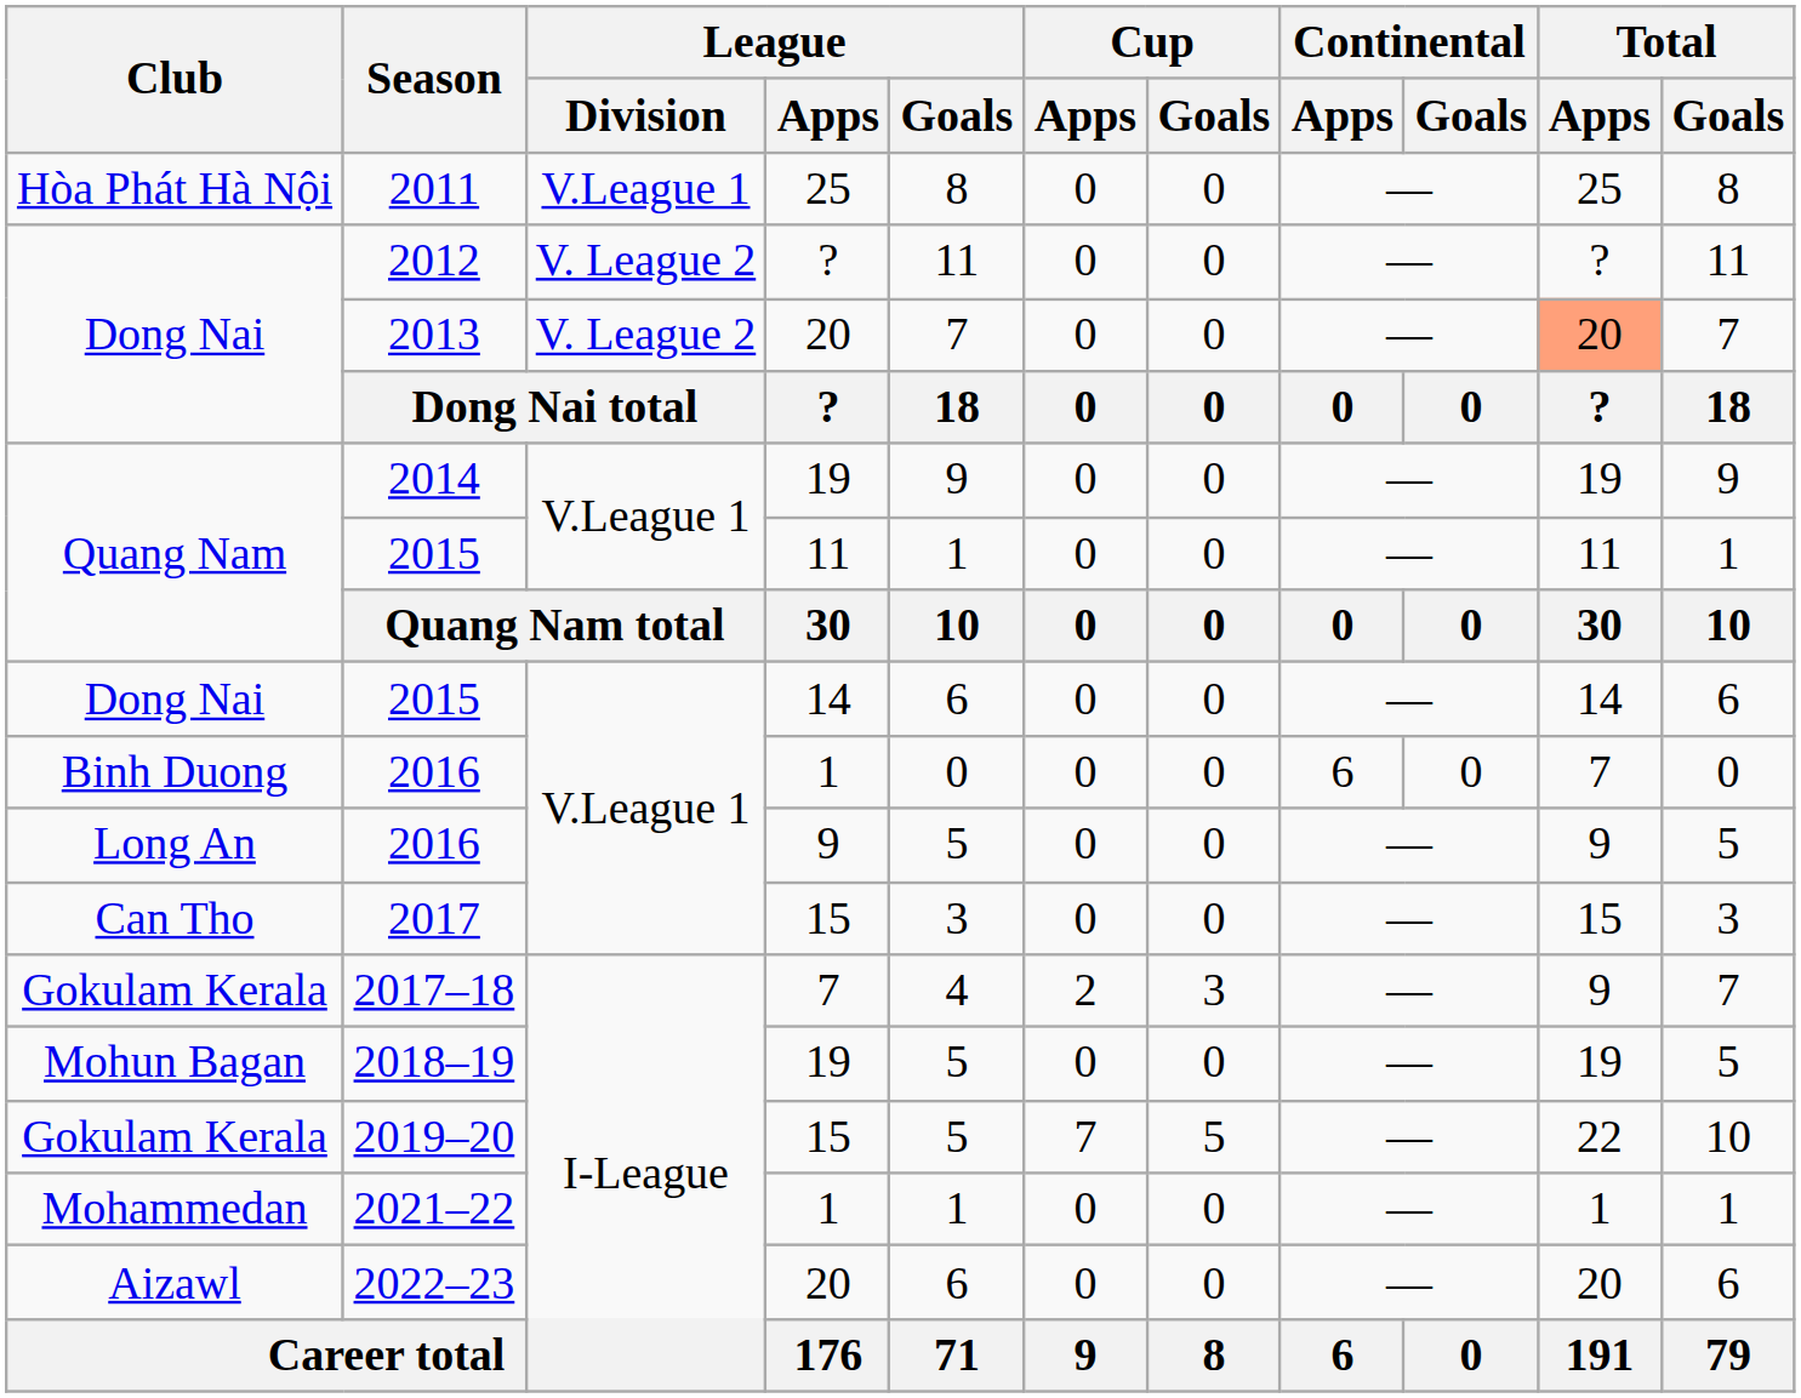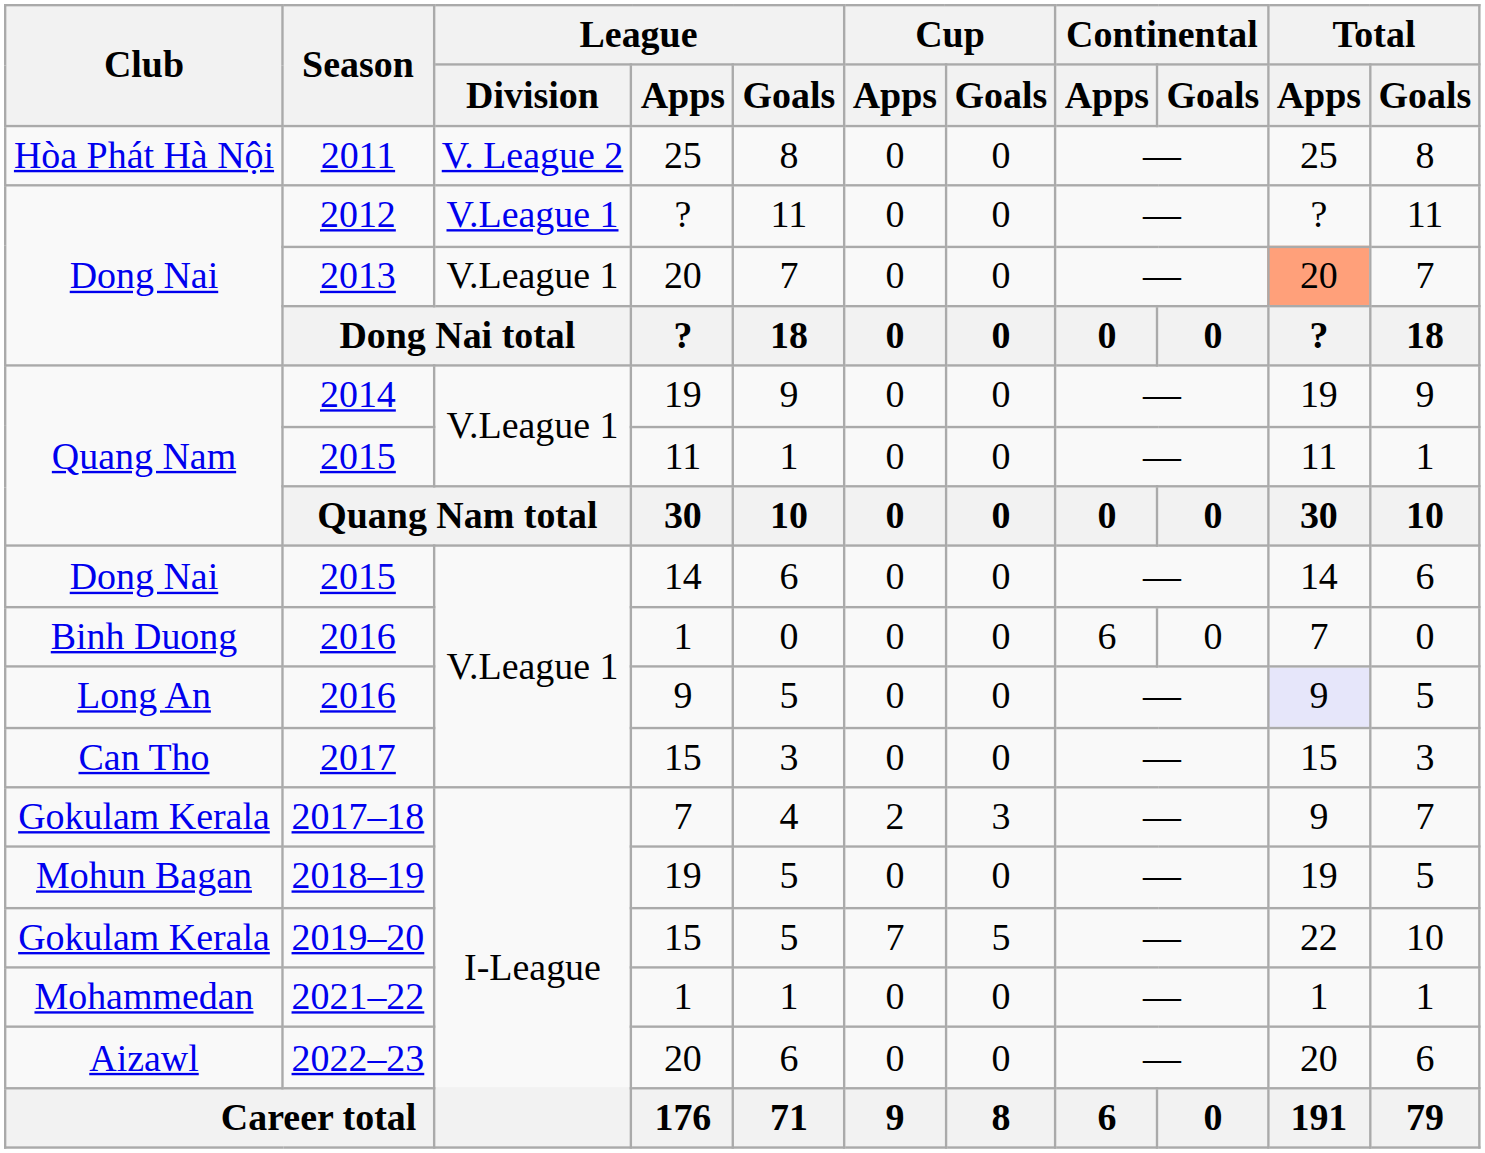 <table class="wikitable" style="text-align: center;">
 <tr>
 <th rowspan="2">Club</th>
 <th rowspan="2">Season</th>
 <th colspan="3">League</th>
 <th colspan="2">Cup</th>
 <th colspan="2">Continental</th>
 <th colspan="2">Total</th>
 </tr>
 <tr>
 <th>Division</th>
 <th>Apps</th>
 <th>Goals</th>
 <th>Apps</th>
 <th>Goals</th>
 <th>Apps</th>
 <th>Goals</th>
 <th>Apps</th>
 <th>Goals</th>
 </tr>
 <tr>
 <td rowspan="1"><a href='#'>Hòa Phát Hà Nội</a></td>
 <td><a href='#'>2011</a></td>
-<td rowspan="1"><a href='#'>V.League 1</a></td>
+<td rowspan="1"><a href='#'>V. League 2</a></td>
 <td>25</td>
 <td>8</td>
 <td>0</td>
 <td>0</td>
 <td colspan="2">—</td>
 <td>25</td>
 <td>8</td>
 </tr>
 <tr>
 <td rowspan="3"><a href='#'>Dong Nai</a></td>
 <td><a href='#'>2012</a></td>
-<td rowspan="1"><a href='#'>V. League 2</a></td>
+<td rowspan="1"><a href='#'>V.League 1</a></td>
 <td>?</td>
 <td>11</td>
 <td>0</td>
 <td>0</td>
 <td colspan="2">—</td>
 <td>?</td>
 <td>11</td>
 </tr>
 <tr>
 <td><a href='#'>2013</a></td>
-<td rowspan="1"><a href='#'>V. League 2</a></td>
+<td rowspan="1">V.League 1</td>
 <td>20</td>
 <td>7</td>
 <td>0</td>
 <td>0</td>
 <td colspan="2">—</td>
 <td style="background: lightsalmon;">20</td>
 <td>7</td>
 </tr>
 <tr>
 <th colspan="2">Dong Nai total</th>
 <th>?</th>
 <th>18</th>
 <th>0</th>
 <th>0</th>
 <th>0</th>
 <th>0</th>
 <th>?</th>
 <th>18</th>
 </tr>
 <tr>
 <td rowspan="3"><a href='#'>Quang Nam</a></td>
 <td><a href='#'>2014</a></td>
 <td rowspan="2">V.League 1</td>
 <td>19</td>
 <td>9</td>
 <td>0</td>
 <td>0</td>
 <td colspan="2">—</td>
 <td>19</td>
 <td>9</td>
 </tr>
 <tr>
 <td><a href='#'>2015</a></td>
 <td>11</td>
 <td>1</td>
 <td>0</td>
 <td>0</td>
 <td colspan="2">—</td>
 <td>11</td>
 <td>1</td>
 </tr>
 <tr>
 <th colspan="2">Quang Nam total</th>
 <th>30</th>
 <th>10</th>
 <th>0</th>
 <th>0</th>
 <th>0</th>
 <th>0</th>
 <th>30</th>
 <th>10</th>
 </tr>
 <tr>
 <td rowspan="1"><a href='#'>Dong Nai</a></td>
 <td><a href='#'>2015</a></td>
 <td rowspan="4">V.League 1</td>
 <td>14</td>
 <td>6</td>
 <td>0</td>
 <td>0</td>
 <td colspan="2">—</td>
 <td>14</td>
 <td>6</td>
 </tr>
 <tr>
 <td rowspan="1"><a href='#'>Binh Duong</a></td>
 <td><a href='#'>2016</a></td>
 <td>1</td>
 <td>0</td>
 <td>0</td>
 <td>0</td>
 <td>6</td>
 <td>0</td>
 <td>7</td>
 <td>0</td>
 </tr>
 <tr>
 <td rowspan="1"><a href='#'>Long An</a></td>
 <td><a href='#'>2016</a></td>
 <td>9</td>
 <td>5</td>
 <td>0</td>
 <td>0</td>
 <td colspan="2">—</td>
-<td>9</td>
+<td style="background: lavender;">9</td>
 <td>5</td>
 </tr>
 <tr>
 <td rowspan="1"><a href='#'>Can Tho</a></td>
 <td><a href='#'>2017</a></td>
 <td>15</td>
 <td>3</td>
 <td>0</td>
 <td>0</td>
 <td colspan="2">—</td>
 <td>15</td>
 <td>3</td>
 </tr>
 <tr>
 <td rowspan="1"><a href='#'>Gokulam Kerala</a></td>
 <td><a href='#'>2017–18</a></td>
 <td rowspan="6">I-League</td>
 <td>7</td>
 <td>4</td>
 <td>2</td>
 <td>3</td>
 <td colspan="2">—</td>
 <td>9</td>
 <td>7</td>
 </tr>
 <tr>
 <td rowspan="1"><a href='#'>Mohun Bagan</a></td>
 <td><a href='#'>2018–19</a></td>
 <td>19</td>
 <td>5</td>
 <td>0</td>
 <td>0</td>
 <td colspan="2">—</td>
 <td>19</td>
 <td>5</td>
 </tr>
 <tr>
 <td rowspan="1"><a href='#'>Gokulam Kerala</a></td>
 <td><a href='#'>2019–20</a></td>
 <td>15</td>
 <td>5</td>
 <td>7</td>
 <td>5</td>
 <td colspan="2">—</td>
 <td>22</td>
 <td>10</td>
 </tr>
 <tr>
 <td rowspan="1"><a href='#'>Mohammedan</a></td>
 <td><a href='#'>2021–22</a></td>
 <td>1</td>
 <td>1</td>
 <td>0</td>
 <td>0</td>
 <td colspan="2">—</td>
 <td>1</td>
 <td>1</td>
 </tr>
 <tr>
 <td rowspan="1"><a href='#'>Aizawl</a></td>
 <td><a href='#'>2022–23</a></td>
 <td>20</td>
 <td>6</td>
 <td>0</td>
 <td>0</td>
 <td colspan="2">—</td>
 <td>20</td>
 <td>6</td>
 </tr>
 <tr>
 <th colspan="3">Career total</th>
 <th>176</th>
 <th>71</th>
 <th>9</th>
 <th>8</th>
 <th>6</th>
 <th>0</th>
 <th>191</th>
 <th>79</th>
 </tr>
 </table>
